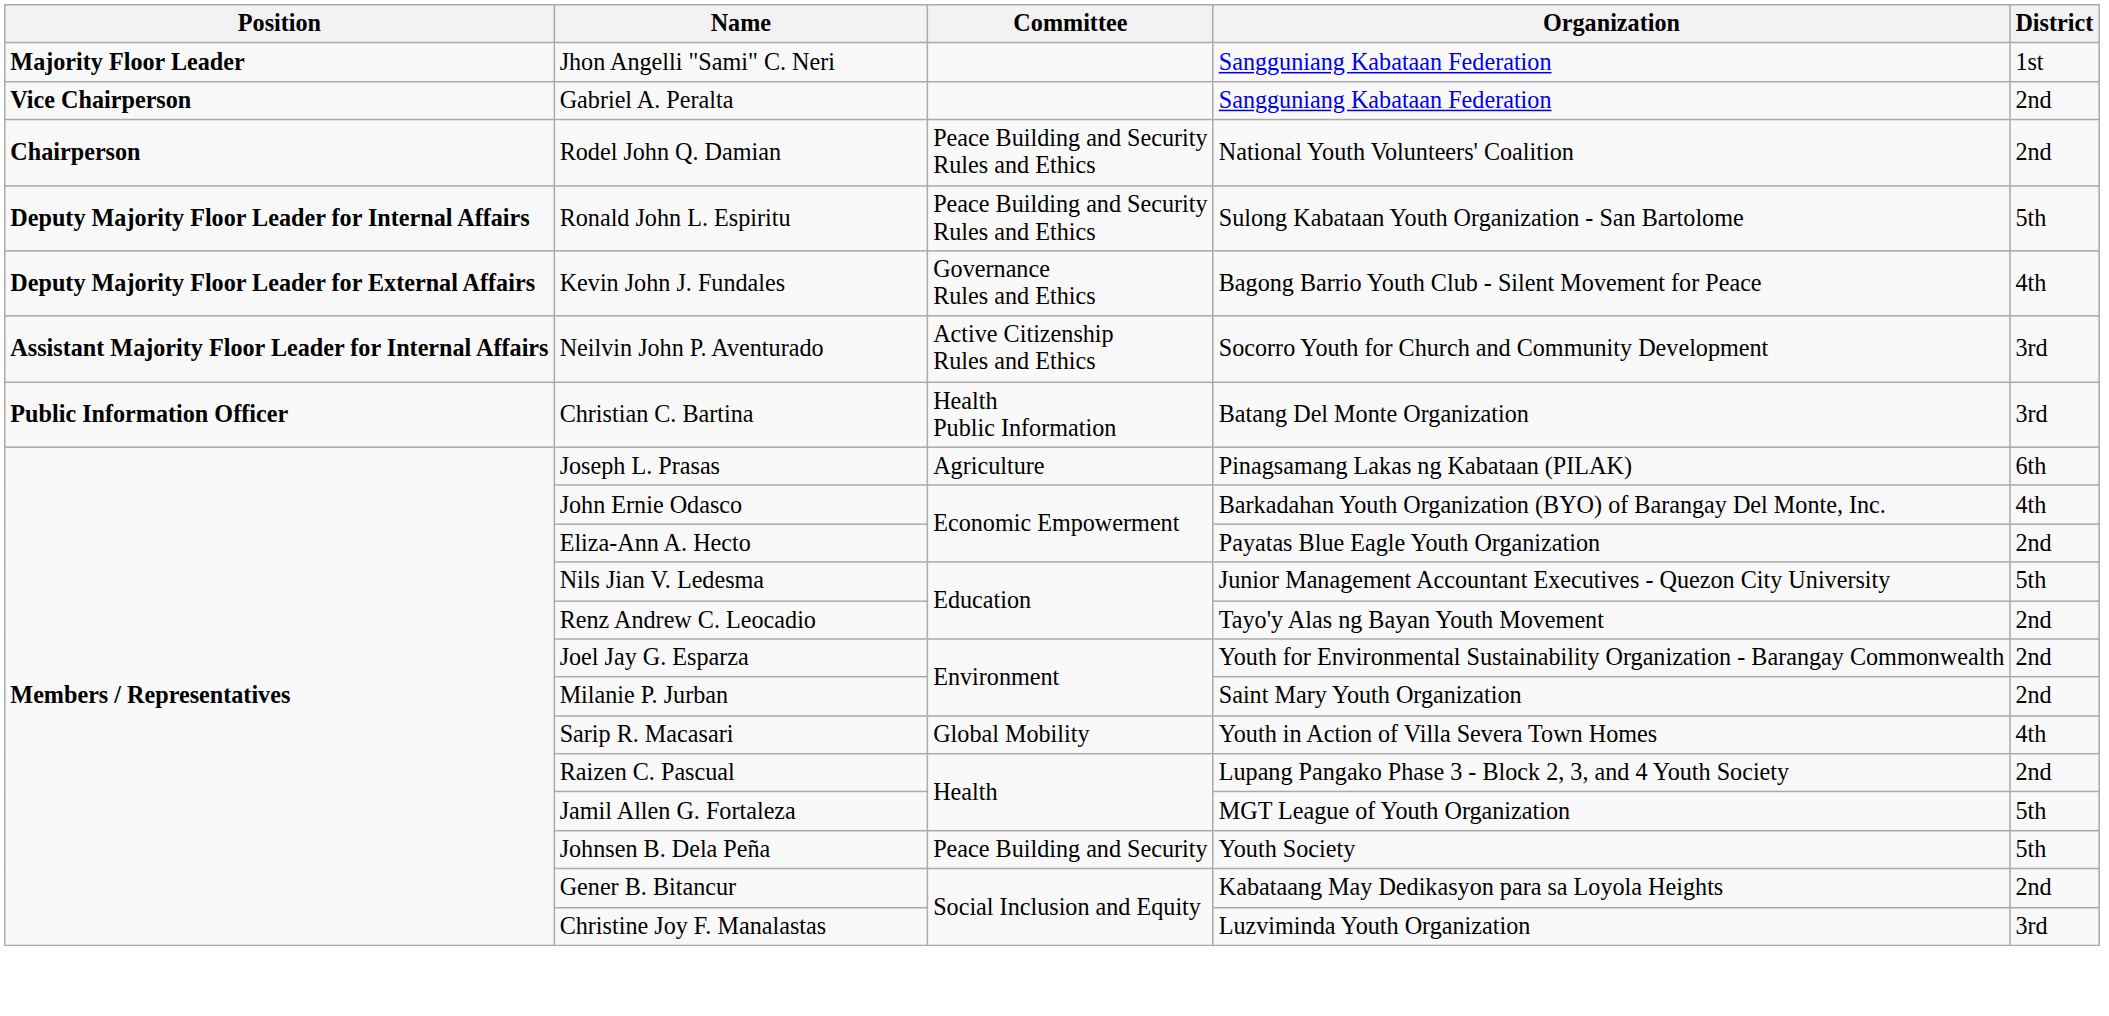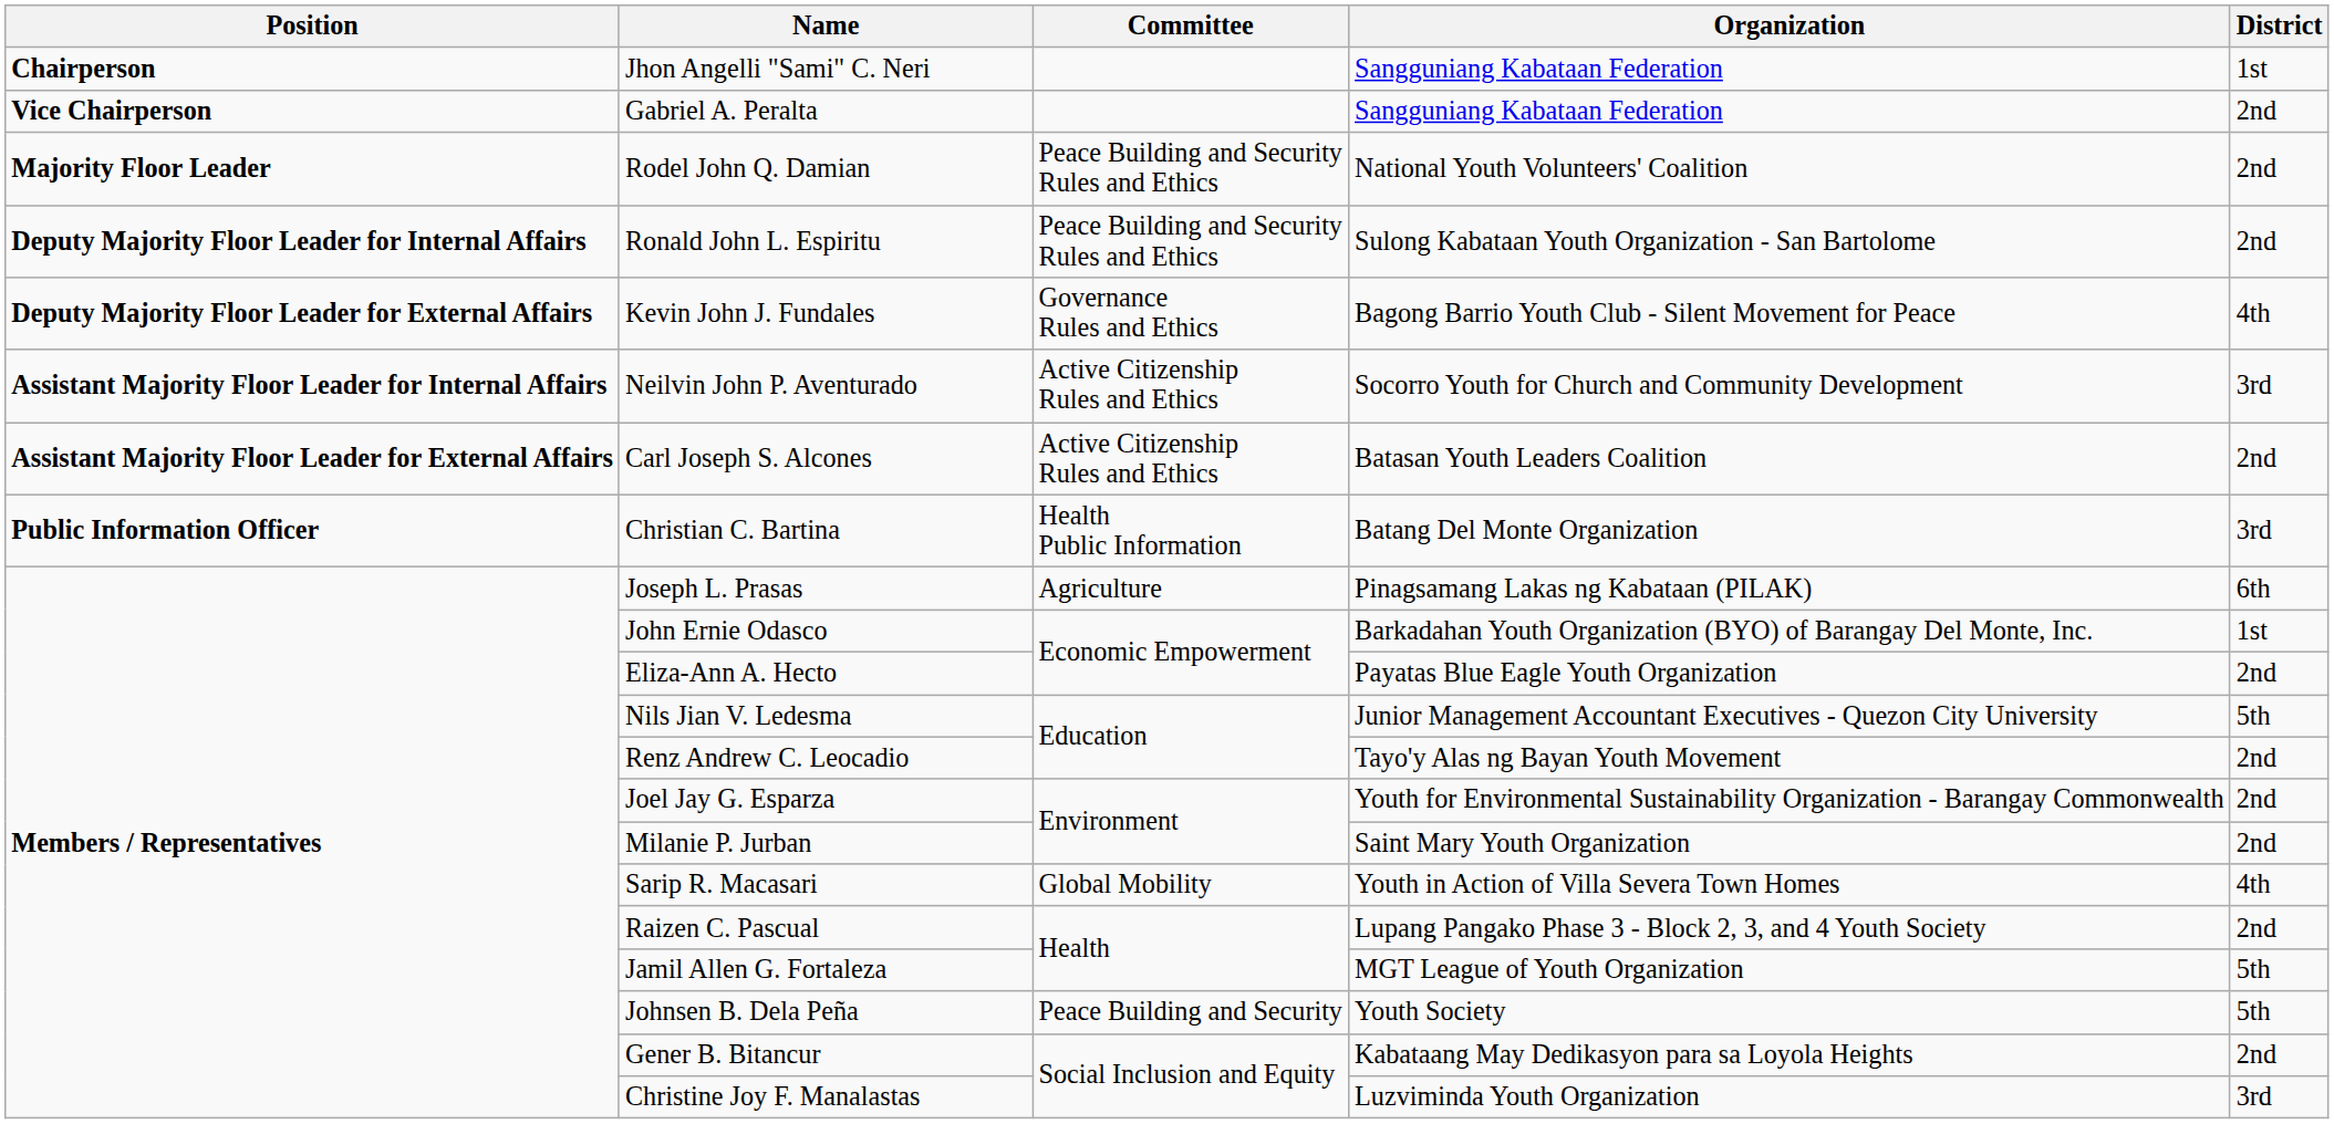 <table class=wikitable>
 <tr>
 <th>Position</th>
 <th style=width:15em>Name</th>
 <th>Committee</th>
 <th>Organization</th>
 <th>District</th>
 </tr>
 <tr>
-<td><strong>Majority Floor Leader</strong></td>
+<td><strong>Chairperson</strong></td>
 <td>Jhon Angelli "Sami" C. Neri</td>
 <td></td>
 <td><a href='#'>Sangguniang Kabataan Federation</a></td>
 <td>1st</td>
 </tr>
 <tr>
 <td><strong>Vice Chairperson</strong></td>
 <td>Gabriel A. Peralta</td>
 <td></td>
 <td><a href='#'>Sangguniang Kabataan Federation</a></td>
 <td>2nd</td>
 </tr>
 <tr>
-<td><strong>Chairperson</strong></td>
+<td><strong>Majority Floor Leader</strong></td>
 <td>Rodel John Q. Damian</td>
 <td>Peace Building and Security<br>Rules and Ethics</td>
 <td>National Youth Volunteers' Coalition</td>
 <td>2nd</td>
 </tr>
 <tr>
 <td><strong>Deputy Majority Floor Leader for Internal Affairs</strong></td>
 <td>Ronald John L. Espiritu</td>
 <td>Peace Building and Security<br>Rules and Ethics</td>
 <td>Sulong Kabataan Youth Organization - San Bartolome</td>
-<td>5th</td>
+<td>2nd</td>
 </tr>
 <tr>
 <td><strong>Deputy Majority Floor Leader for External Affairs</strong></td>
 <td>Kevin John J. Fundales</td>
 <td>Governance<br>Rules and Ethics</td>
 <td>Bagong Barrio Youth Club - Silent Movement for Peace</td>
 <td>4th</td>
 </tr>
 <tr>
 <td><strong>Assistant Majority Floor Leader for Internal Affairs</strong></td>
 <td>Neilvin John P. Aventurado</td>
 <td>Active Citizenship<br>Rules and Ethics</td>
 <td>Socorro Youth for Church and Community Development</td>
 <td>3rd</td>
+</tr>
+<tr>
+<td><strong>Assistant Majority Floor Leader for External Affairs</strong></td>
+<td>Carl Joseph S. Alcones</td>
+<td>Active Citizenship<br>Rules and Ethics</td>
+<td>Batasan Youth Leaders Coalition</td>
+<td>2nd</td>
 </tr>
 <tr>
 <td><strong>Public Information Officer</strong></td>
 <td>Christian C. Bartina</td>
 <td>Health<br>Public Information</td>
 <td>Batang Del Monte Organization</td>
 <td>3rd</td>
 </tr>
 <tr>
 <td rowspan="36"><strong>Members / Representatives</strong></td>
 <td>Joseph L. Prasas</td>
 <td>Agriculture</td>
 <td>Pinagsamang Lakas ng Kabataan (PILAK)</td>
 <td>6th</td>
 </tr>
 <tr>
 <td>John Ernie Odasco</td>
 <td rowspan="2">Economic Empowerment</td>
 <td>Barkadahan Youth Organization (BYO) of Barangay Del Monte, Inc.</td>
-<td>4th</td>
+<td>1st</td>
 </tr>
 <tr>
 <td>Eliza-Ann A. Hecto</td>
 <td>Payatas Blue Eagle Youth Organization</td>
 <td>2nd</td>
 </tr>
 <tr>
 <td>Nils Jian V. Ledesma</td>
 <td rowspan="2">Education</td>
 <td>Junior Management Accountant Executives - Quezon City University</td>
 <td>5th</td>
 </tr>
 <tr>
 <td>Renz Andrew C. Leocadio</td>
 <td>Tayo'y Alas ng Bayan Youth Movement</td>
 <td>2nd</td>
 </tr>
 <tr>
 <td>Joel Jay G. Esparza</td>
 <td rowspan="2">Environment</td>
 <td>Youth for Environmental Sustainability Organization - Barangay Commonwealth</td>
 <td>2nd</td>
 </tr>
 <tr>
 <td>Milanie P. Jurban</td>
 <td>Saint Mary Youth Organization</td>
 <td>2nd</td>
 </tr>
 <tr>
 <td>Sarip R. Macasari</td>
 <td>Global Mobility</td>
 <td>Youth in Action of Villa Severa Town Homes</td>
 <td>4th</td>
 </tr>
 <tr>
 <td>Raizen C. Pascual</td>
 <td rowspan="2">Health</td>
 <td>Lupang Pangako Phase 3 - Block 2, 3, and 4 Youth Society</td>
 <td>2nd</td>
 </tr>
 <tr>
 <td>Jamil Allen G. Fortaleza</td>
 <td>MGT League of Youth Organization</td>
 <td>5th</td>
 </tr>
 <tr>
 <td>Johnsen B. Dela Peña</td>
 <td>Peace Building and Security</td>
 <td>Youth Society</td>
 <td>5th</td>
 </tr>
 <tr>
 <td>Gener B. Bitancur</td>
 <td rowspan="2">Social Inclusion and Equity</td>
 <td>Kabataang May Dedikasyon para sa Loyola Heights</td>
 <td>2nd</td>
 </tr>
 <tr>
 <td>Christine Joy F. Manalastas</td>
 <td>Luzviminda Youth Organization</td>
 <td>3rd</td>
 </tr>
 </table>
